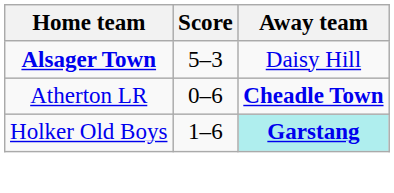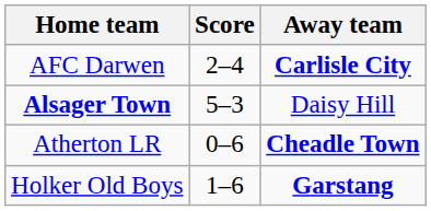 <table class="wikitable" style="text-align: center">
 <tr>
 <th>Home team</th>
 <th>Score</th>
 <th>Away team</th>
+</tr>
+<tr>
+<td><a href='#'>AFC Darwen</a></td>
+<td>2–4</td>
+<td><strong><a href='#'>Carlisle City</a></strong></td>
 </tr>
 <tr>
 <td><strong><a href='#'>Alsager Town</a></strong></td>
 <td>5–3</td>
 <td><a href='#'>Daisy Hill</a></td>
 </tr>
 <tr>
 <td><a href='#'>Atherton LR</a></td>
 <td>0–6</td>
 <td><strong><a href='#'>Cheadle Town</a></strong></td>
 </tr>
 <tr>
 <td><a href='#'>Holker Old Boys</a></td>
 <td>1–6</td>
-<td style="background: paleturquoise;"><strong><a href='#'>Garstang</a></strong></td>
+<td><strong><a href='#'>Garstang</a></strong></td>
 </tr>
 </table>
